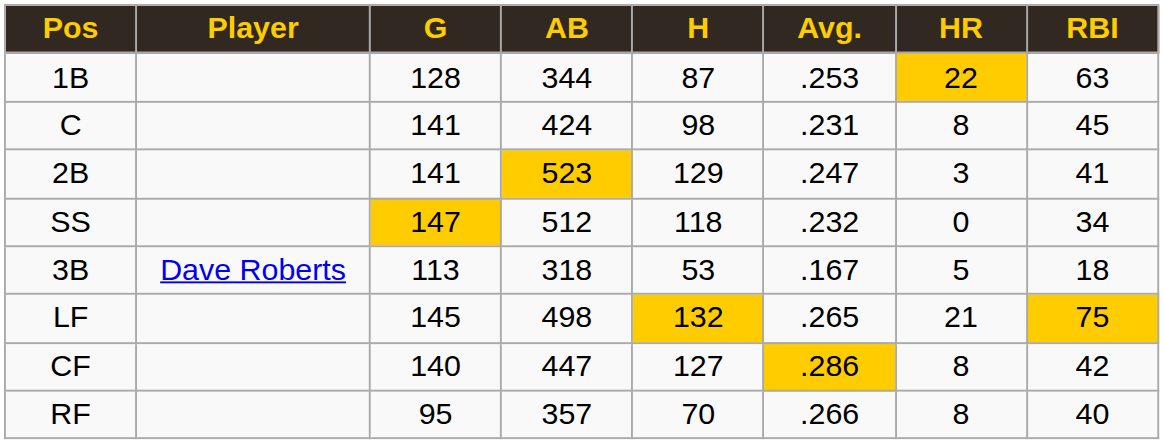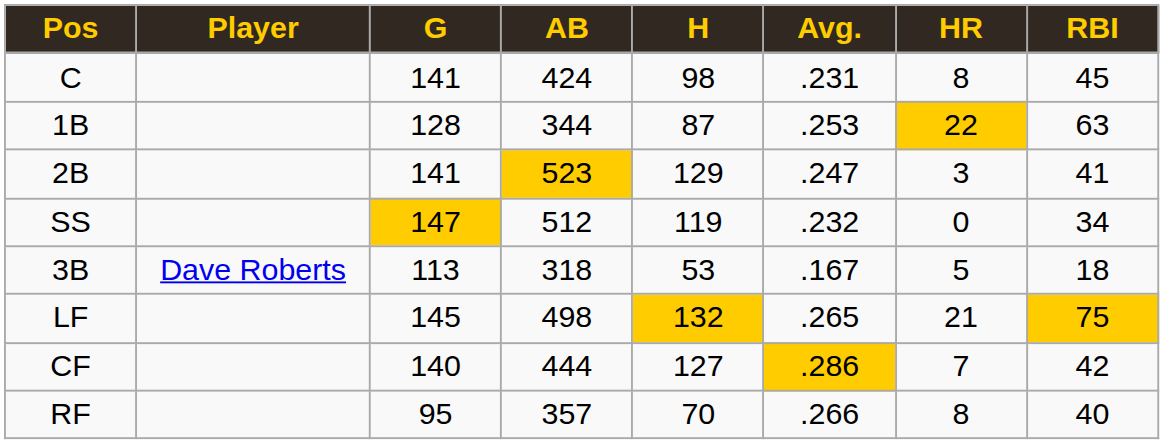 <table class="wikitable sortable">
 <tr>
 <th style="background:#312821; color:#FFCC00" width="9%">Pos</th>
 <th style="background:#312821; color:#FFCC00" width="16%">Player</th>
 <th style="background:#312821; color:#FFCC00" width="9%">G</th>
 <th style="background:#312821; color:#FFCC00" width="9%">AB</th>
 <th style="background:#312821; color:#FFCC00" width="9%">H</th>
 <th style="background:#312821; color:#FFCC00" width="9%">Avg.</th>
 <th style="background:#312821; color:#FFCC00" width="9%">HR</th>
 <th style="background:#312821; color:#FFCC00" width="9%">RBI</th>
 </tr>
 <tr align="center">
+<td>C</td>
+<td></td>
+<td>141</td>
+<td>424</td>
+<td>98</td>
+<td>.231</td>
+<td>8</td>
+<td>45</td>
+</tr>
+<tr align="center">
 <td>1B</td>
 <td></td>
 <td>128</td>
 <td>344</td>
 <td>87</td>
 <td>.253</td>
 <td bgcolor="#FFCC00">22</td>
 <td>63</td>
-</tr>
-<tr align="center">
-<td>C</td>
-<td></td>
-<td>141</td>
-<td>424</td>
-<td>98</td>
-<td>.231</td>
-<td>8</td>
-<td>45</td>
 </tr>
 <tr align="center">
 <td>2B</td>
 <td></td>
 <td>141</td>
 <td bgcolor="#FFCC00">523</td>
 <td>129</td>
 <td>.247</td>
 <td>3</td>
 <td>41</td>
 </tr>
 <tr align="center">
 <td>SS</td>
 <td></td>
 <td bgcolor="#FFCC00">147</td>
 <td>512</td>
-<td>118</td>
+<td>119</td>
 <td>.232</td>
 <td>0</td>
 <td>34</td>
 </tr>
 <tr align="center">
 <td>3B</td>
 <td><a href='#'>Dave Roberts</a></td>
 <td>113</td>
 <td>318</td>
 <td>53</td>
 <td>.167</td>
 <td>5</td>
 <td>18</td>
 </tr>
 <tr align=center>
 <td>LF</td>
 <td></td>
 <td>145</td>
 <td>498</td>
 <td bgcolor="#FFCC00">132</td>
 <td>.265</td>
 <td>21</td>
 <td bgcolor="#FFCC00">75</td>
 </tr>
 <tr align="center">
 <td>CF</td>
 <td></td>
 <td>140</td>
-<td>447</td>
+<td>444</td>
 <td>127</td>
 <td bgcolor="#FFCC00">.286</td>
-<td>8</td>
+<td>7</td>
 <td>42</td>
 </tr>
 <tr align="center">
 <td>RF</td>
 <td></td>
 <td>95</td>
 <td>357</td>
 <td>70</td>
 <td>.266</td>
 <td>8</td>
 <td>40</td>
 </tr>
 </table>
